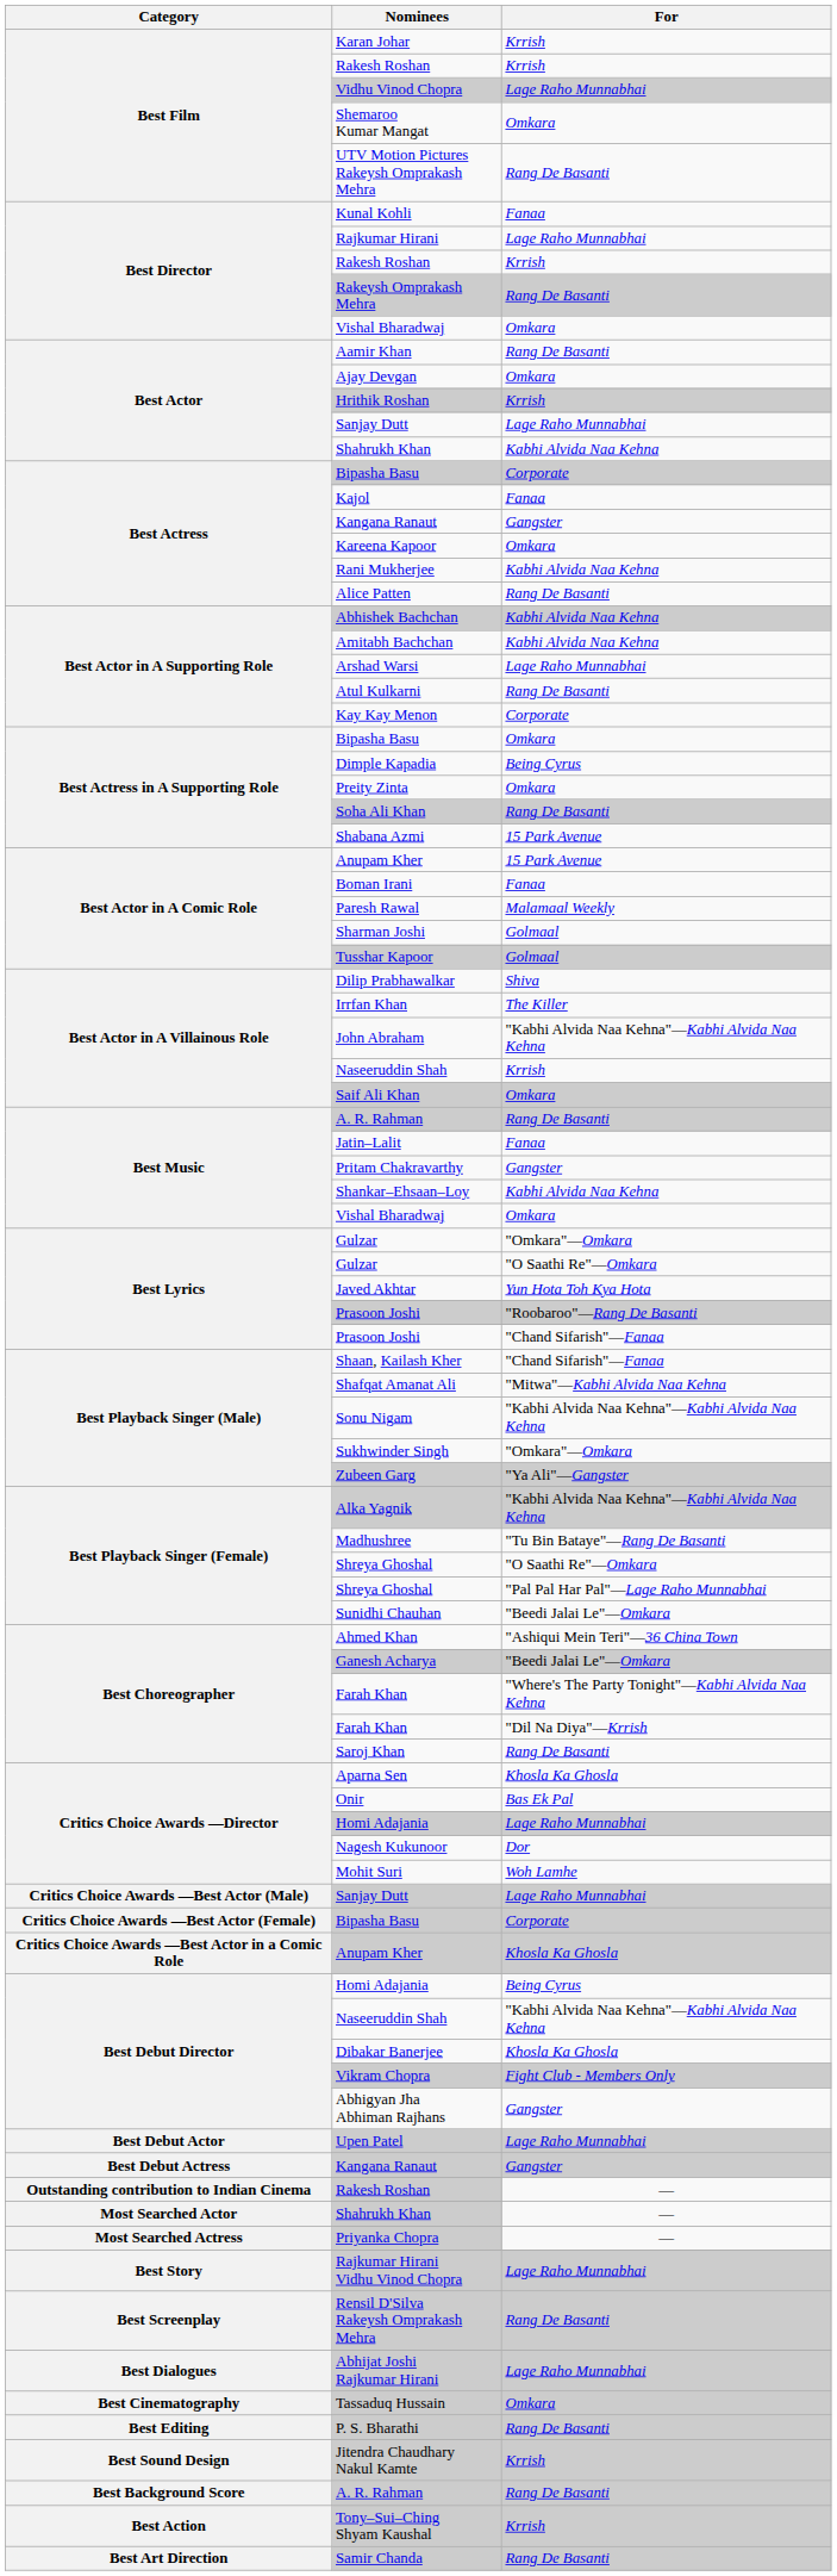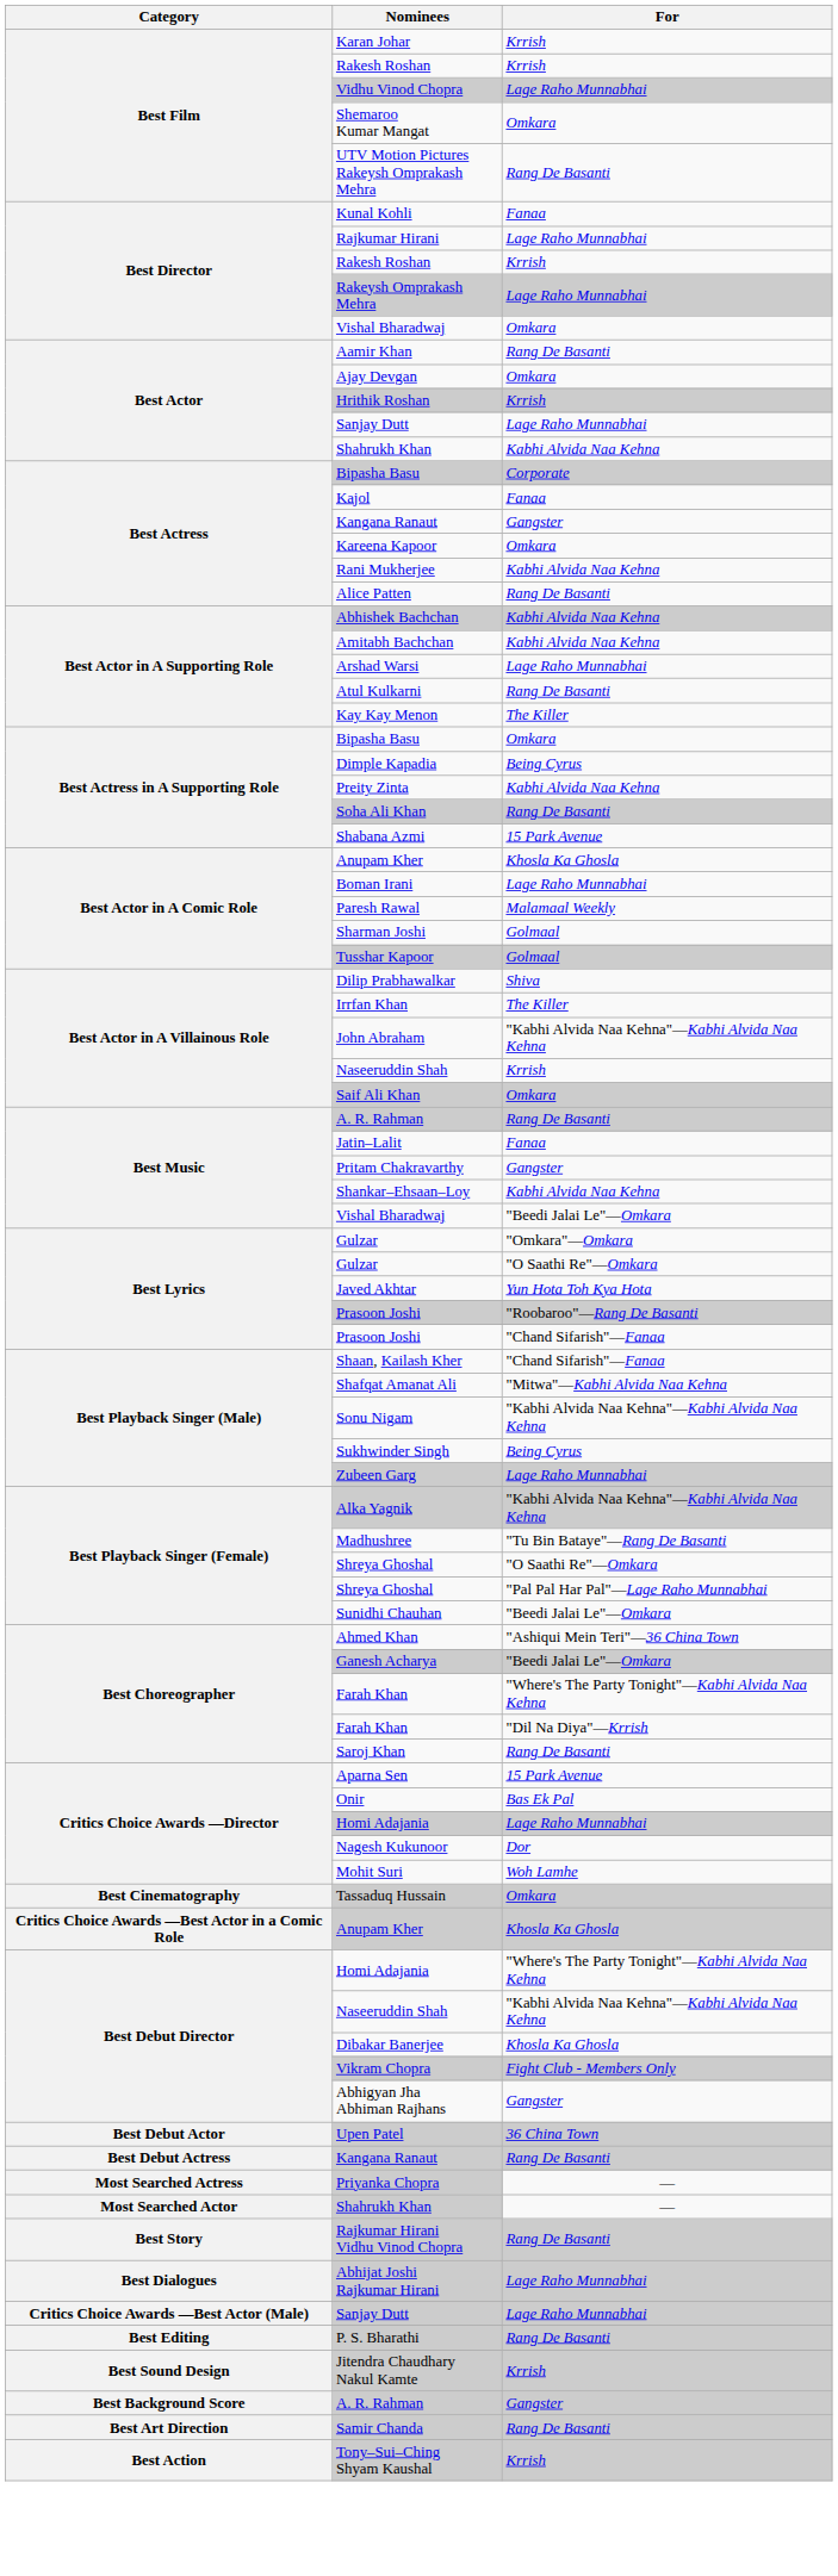 <table class="wikitable plainrowheaders sortable" style="font-size: x-big;">
 <tr>
 <th scope="col">Category</th>
 <th scope="col">Nominees</th>
 <th scope="col">For</th>
 </tr>
 <tr>
 <th scope="row" align="left" rowspan=5>Best Film</th>
 <td><a href='#'>Karan Johar</a></td>
 <td><em><a href='#'>Krrish</a></em></td>
 </tr>
 <tr>
 <td><a href='#'>Rakesh Roshan</a></td>
 <td><em><a href='#'>Krrish</a></em></td>
 </tr>
 <tr>
 <td style="background:#cccccc;"><a href='#'>Vidhu Vinod Chopra</a></td>
 <td style="background:#cccccc;"><em><a href='#'>Lage Raho Munnabhai</a></em></td>
 </tr>
 <tr>
 <td><a href='#'>Shemaroo</a><br> Kumar Mangat</td>
 <td><em><a href='#'>Omkara</a></em></td>
 </tr>
 <tr>
 <td><a href='#'>UTV Motion Pictures</a><br> <a href='#'>Rakeysh Omprakash Mehra</a></td>
 <td><em><a href='#'>Rang De Basanti</a></em></td>
 </tr>
 <tr>
 <th scope="row" align="left" rowspan=5>Best Director</th>
 <td><a href='#'>Kunal Kohli</a></td>
 <td><em><a href='#'>Fanaa</a></em></td>
 </tr>
 <tr>
 <td><a href='#'>Rajkumar Hirani</a></td>
 <td><em><a href='#'>Lage Raho Munnabhai</a></em></td>
 </tr>
 <tr>
 <td><a href='#'>Rakesh Roshan</a></td>
 <td><em><a href='#'>Krrish</a></em></td>
 </tr>
 <tr>
 <td style="background:#cccccc;"><a href='#'>Rakeysh Omprakash Mehra</a></td>
-<td style="background:#cccccc;"><em><a href='#'>Rang De Basanti</a></em></td>
+<td style="background:#cccccc;"><em><a href='#'>Lage Raho Munnabhai</a></em></td>
 </tr>
 <tr>
 <td><a href='#'>Vishal Bharadwaj</a></td>
 <td><em><a href='#'>Omkara</a></em></td>
 </tr>
 <tr>
 <th scope="row" align="left" rowspan=5>Best Actor</th>
 <td><a href='#'>Aamir Khan</a></td>
 <td><em><a href='#'>Rang De Basanti</a></em></td>
 </tr>
 <tr>
 <td><a href='#'>Ajay Devgan</a></td>
 <td><em><a href='#'>Omkara</a></em></td>
 </tr>
 <tr>
 <td style="background:#cccccc;"><a href='#'>Hrithik Roshan</a></td>
 <td style="background:#cccccc;"><em><a href='#'>Krrish</a></em></td>
 </tr>
 <tr>
 <td><a href='#'>Sanjay Dutt</a></td>
 <td><em><a href='#'>Lage Raho Munnabhai</a></em></td>
 </tr>
 <tr>
 <td><a href='#'>Shahrukh Khan</a></td>
 <td><em><a href='#'>Kabhi Alvida Naa Kehna</a></em></td>
 </tr>
 <tr>
 <th scope="row" align="left" rowspan=6>Best Actress</th>
 <td style="background:#cccccc;"><a href='#'>Bipasha Basu</a></td>
 <td style="background:#cccccc;"><em><a href='#'>Corporate</a></em></td>
 </tr>
 <tr>
 <td><a href='#'>Kajol</a></td>
 <td><em><a href='#'>Fanaa</a></em></td>
 </tr>
 <tr>
 <td><a href='#'>Kangana Ranaut</a></td>
 <td><em><a href='#'>Gangster</a></em></td>
 </tr>
 <tr>
 <td><a href='#'>Kareena Kapoor</a></td>
 <td><em><a href='#'>Omkara</a></em></td>
 </tr>
 <tr>
 <td><a href='#'>Rani Mukherjee</a></td>
 <td><em><a href='#'>Kabhi Alvida Naa Kehna</a></em></td>
 </tr>
 <tr>
 <td><a href='#'>Alice Patten</a></td>
 <td><em><a href='#'>Rang De Basanti</a></em></td>
 </tr>
 <tr>
 <th scope="row" align="left" rowspan=5>Best Actor in A Supporting Role</th>
 <td style="background:#cccccc;"><a href='#'>Abhishek Bachchan</a></td>
 <td style="background:#cccccc;"><em><a href='#'>Kabhi Alvida Naa Kehna</a></em></td>
 </tr>
 <tr>
 <td><a href='#'>Amitabh Bachchan</a></td>
 <td><em><a href='#'>Kabhi Alvida Naa Kehna</a></em></td>
 </tr>
 <tr>
 <td><a href='#'>Arshad Warsi</a></td>
 <td><em><a href='#'>Lage Raho Munnabhai</a></em></td>
 </tr>
 <tr>
 <td><a href='#'>Atul Kulkarni</a></td>
 <td><em><a href='#'>Rang De Basanti</a></em></td>
 </tr>
 <tr>
 <td><a href='#'>Kay Kay Menon</a></td>
-<td><em><a href='#'>Corporate</a></em></td>
+<td><em><a href='#'>The Killer</a></em></td>
 </tr>
 <tr>
 <th scope="row" align="left" rowspan=5>Best Actress in A Supporting Role</th>
 <td><a href='#'>Bipasha Basu</a></td>
 <td><em><a href='#'>Omkara</a></em></td>
 </tr>
 <tr>
 <td><a href='#'>Dimple Kapadia</a></td>
 <td><em><a href='#'>Being Cyrus</a></em></td>
 </tr>
 <tr>
 <td><a href='#'>Preity Zinta</a></td>
-<td><em><a href='#'>Omkara</a></em></td>
+<td><em><a href='#'>Kabhi Alvida Naa Kehna</a></em></td>
 </tr>
 <tr>
 <td style="background:#cccccc;"><a href='#'>Soha Ali Khan</a></td>
 <td style="background:#cccccc;"><em><a href='#'>Rang De Basanti</a></em></td>
 </tr>
 <tr>
 <td><a href='#'>Shabana Azmi</a></td>
 <td><em><a href='#'>15 Park Avenue</a></em></td>
 </tr>
 <tr>
 <th scope="row" align="left" rowspan=5>Best Actor in A Comic Role</th>
 <td><a href='#'>Anupam Kher</a></td>
-<td><em><a href='#'>15 Park Avenue </a></em></td>
+<td><em><a href='#'>Khosla Ka Ghosla</a></em></td>
 </tr>
 <tr>
 <td><a href='#'>Boman Irani</a></td>
-<td><em><a href='#'>Fanaa</a></em></td>
+<td><em><a href='#'>Lage Raho Munnabhai</a></em></td>
 </tr>
 <tr>
 <td><a href='#'>Paresh Rawal</a></td>
 <td><em><a href='#'>Malamaal Weekly</a></em></td>
 </tr>
 <tr>
 <td><a href='#'>Sharman Joshi</a></td>
 <td><em><a href='#'>Golmaal</a></em></td>
 </tr>
 <tr>
 <td style="background:#cccccc;"><a href='#'>Tusshar Kapoor</a></td>
 <td style="background:#cccccc;"><em><a href='#'>Golmaal</a></em></td>
 </tr>
 <tr>
 <th scope="row" align="left" rowspan=5>Best Actor in A Villainous Role</th>
 <td><a href='#'>Dilip Prabhawalkar</a></td>
 <td><em><a href='#'>Shiva</a></em></td>
 </tr>
 <tr>
 <td><a href='#'>Irrfan Khan</a></td>
 <td><em><a href='#'>The Killer</a></em></td>
 </tr>
 <tr>
 <td><a href='#'>John Abraham</a></td>
 <td>"Kabhi Alvida Naa Kehna"—<em><a href='#'>Kabhi Alvida Naa Kehna</a></em></td>
 </tr>
 <tr>
 <td><a href='#'>Naseeruddin Shah</a></td>
 <td><em><a href='#'>Krrish</a></em></td>
 </tr>
 <tr>
 <td style="background:#cccccc;"><a href='#'>Saif Ali Khan</a></td>
 <td style="background:#cccccc;"><em><a href='#'>Omkara</a></em></td>
 </tr>
 <tr>
 <th scope="row" align="left" rowspan=5>Best Music</th>
 <td style="background:#cccccc;"><a href='#'>A. R. Rahman</a></td>
 <td style="background:#cccccc;"><em><a href='#'>Rang De Basanti</a></em></td>
 </tr>
 <tr>
 <td><a href='#'>Jatin–Lalit</a></td>
 <td><em><a href='#'>Fanaa</a></em></td>
 </tr>
 <tr>
 <td><a href='#'>Pritam Chakravarthy</a></td>
 <td><em><a href='#'>Gangster</a></em></td>
 </tr>
 <tr>
 <td><a href='#'>Shankar–Ehsaan–Loy</a></td>
 <td><em><a href='#'>Kabhi Alvida Naa Kehna</a></em></td>
 </tr>
 <tr>
 <td><a href='#'>Vishal Bharadwaj</a></td>
-<td><em><a href='#'>Omkara</a></em></td>
+<td>"Beedi Jalai Le"—<em><a href='#'>Omkara</a></em></td>
 </tr>
 <tr>
 <th scope="row" align="left" rowspan=5>Best Lyrics</th>
 <td><a href='#'>Gulzar</a></td>
 <td>"Omkara"—<em><a href='#'>Omkara</a></em></td>
 </tr>
 <tr>
 <td><a href='#'>Gulzar</a></td>
 <td>"O Saathi Re"—<em><a href='#'>Omkara</a></em></td>
 </tr>
 <tr>
 <td><a href='#'>Javed Akhtar</a></td>
 <td><em><a href='#'>Yun Hota Toh Kya Hota</a></em></td>
 </tr>
 <tr>
 <td style="background:#cccccc;"><a href='#'>Prasoon Joshi</a></td>
 <td style="background:#cccccc;">"Roobaroo"—<em><a href='#'>Rang De Basanti</a></em></td>
 </tr>
 <tr>
 <td><a href='#'>Prasoon Joshi</a></td>
 <td>"Chand Sifarish"—<em><a href='#'>Fanaa</a></em></td>
 </tr>
 <tr>
 <th scope="row" align="left" rowspan=5>Best Playback Singer (Male)</th>
 <td><a href='#'>Shaan</a>, <a href='#'>Kailash Kher</a></td>
 <td>"Chand Sifarish"—<em><a href='#'>Fanaa</a></em></td>
 </tr>
 <tr>
 <td><a href='#'>Shafqat Amanat Ali</a></td>
 <td>"Mitwa"—<em><a href='#'>Kabhi Alvida Naa Kehna</a></em></td>
 </tr>
 <tr>
 <td><a href='#'>Sonu Nigam</a></td>
 <td>"Kabhi Alvida Naa Kehna"—<em><a href='#'>Kabhi Alvida Naa Kehna</a></em></td>
 </tr>
 <tr>
 <td><a href='#'>Sukhwinder Singh</a></td>
-<td>"Omkara"—<em><a href='#'>Omkara</a></em></td>
+<td><em><a href='#'>Being Cyrus</a></em></td>
 </tr>
 <tr>
 <td style="background:#cccccc;"><a href='#'>Zubeen Garg</a></td>
-<td style="background:#cccccc;">"Ya Ali"—<em><a href='#'>Gangster</a></em></td>
+<td style="background:#cccccc;"><em><a href='#'>Lage Raho Munnabhai</a></em></td>
 </tr>
 <tr>
 <th scope="row" align="left" rowspan=5>Best Playback Singer (Female)</th>
 <td style="background:#cccccc;"><a href='#'>Alka Yagnik</a></td>
 <td style="background:#cccccc;">"Kabhi Alvida Naa Kehna"—<em><a href='#'>Kabhi Alvida Naa Kehna</a></em></td>
 </tr>
 <tr>
 <td><a href='#'>Madhushree</a></td>
 <td>"Tu Bin Bataye"—<em><a href='#'>Rang De Basanti</a></em></td>
 </tr>
 <tr>
 <td><a href='#'>Shreya Ghoshal</a></td>
 <td>"O Saathi Re"—<em><a href='#'>Omkara</a></em></td>
 </tr>
 <tr>
 <td><a href='#'>Shreya Ghoshal</a></td>
 <td>"Pal Pal Har Pal"—<em><a href='#'>Lage Raho Munnabhai</a></em></td>
 </tr>
 <tr>
 <td><a href='#'>Sunidhi Chauhan</a></td>
 <td>"Beedi Jalai Le"—<em><a href='#'>Omkara</a></em></td>
 </tr>
 <tr>
 <th scope="row" align="left" rowspan=5>Best Choreographer</th>
 <td><a href='#'>Ahmed Khan</a></td>
 <td>"Ashiqui Mein Teri"—<em><a href='#'>36 China Town</a></em></td>
 </tr>
 <tr>
 <td style="background:#cccccc;"><a href='#'>Ganesh Acharya</a></td>
 <td style="background:#cccccc;">"Beedi Jalai Le"—<em><a href='#'>Omkara</a></em></td>
 </tr>
 <tr>
 <td><a href='#'>Farah Khan</a></td>
 <td>"Where's The Party Tonight"—<em><a href='#'>Kabhi Alvida Naa Kehna</a></em></td>
 </tr>
 <tr>
 <td><a href='#'>Farah Khan</a></td>
 <td>"Dil Na Diya"—<em><a href='#'>Krrish</a></em></td>
 </tr>
 <tr>
 <td><a href='#'>Saroj Khan</a></td>
 <td><em><a href='#'>Rang De Basanti</a></em></td>
 </tr>
 <tr>
 <th scope="row" align="left" rowspan=5>Critics Choice Awards —Director</th>
 <td><a href='#'>Aparna Sen</a></td>
-<td><em><a href='#'>Khosla Ka Ghosla</a></em></td>
+<td><em><a href='#'>15 Park Avenue </a></em></td>
 </tr>
 <tr>
 <td><a href='#'>Onir</a></td>
 <td><em><a href='#'>Bas Ek Pal</a></em></td>
 </tr>
 <tr>
 <td style="background:#cccccc;"><a href='#'>Homi Adajania</a></td>
 <td style="background:#cccccc;"><em><a href='#'>Lage Raho Munnabhai</a></em></td>
 </tr>
 <tr>
 <td><a href='#'>Nagesh Kukunoor</a></td>
 <td><em><a href='#'>Dor</a></em></td>
 </tr>
 <tr>
 <td><a href='#'>Mohit Suri</a></td>
 <td><em><a href='#'>Woh Lamhe</a></em></td>
 </tr>
 <tr>
-<th scope="row" align="left">Critics Choice Awards —Best Actor (Male)</th>
-<td style="background:#cccccc;"><a href='#'>Sanjay Dutt</a></td>
-<td style="background:#cccccc;"><em><a href='#'>Lage Raho Munnabhai</a></em></td>
-</tr>
-<tr>
-<th scope="row" align="left">Critics Choice Awards —Best Actor (Female)</th>
-<td style="background:#cccccc;"><a href='#'>Bipasha Basu</a></td>
-<td style="background:#cccccc;"><em><a href='#'>Corporate</a></em></td>
+<th scope="row" align="left">Best Cinematography</th>
+<td style="background:#cccccc;">Tassaduq Hussain</td>
+<td style="background:#cccccc;"><em><a href='#'>Omkara</a></em></td>
 </tr>
 <tr>
 <th scope="row" align="left">Critics Choice Awards —Best Actor in a Comic Role</th>
 <td style="background:#cccccc;"><a href='#'>Anupam Kher</a></td>
 <td style="background:#cccccc;"><em><a href='#'>Khosla Ka Ghosla</a></em></td>
 </tr>
 <tr>
 <th scope="row" align="left" rowspan=5>Best Debut Director</th>
 <td><a href='#'>Homi Adajania</a></td>
-<td><em><a href='#'>Being Cyrus</a></em></td>
+<td>"Where's The Party Tonight"—<em><a href='#'>Kabhi Alvida Naa Kehna</a></em></td>
 </tr>
 <tr>
 <td><a href='#'>Naseeruddin Shah</a></td>
 <td>"Kabhi Alvida Naa Kehna"—<em><a href='#'>Kabhi Alvida Naa Kehna</a></em></td>
 </tr>
 <tr>
 <td><a href='#'>Dibakar Banerjee</a></td>
 <td><em><a href='#'>Khosla Ka Ghosla</a></em></td>
 </tr>
 <tr>
 <td style="background:#cccccc;"><a href='#'>Vikram Chopra</a></td>
 <td style="background:#cccccc;"><em><a href='#'>Fight Club - Members Only</a></em></td>
 </tr>
 <tr>
 <td>Abhigyan Jha <br> Abhiman Rajhans</td>
 <td><em><a href='#'>Gangster</a></em></td>
 </tr>
 <tr>
 <th scope="row" align="left">Best Debut Actor</th>
 <td style="background:#cccccc;"><a href='#'>Upen Patel</a></td>
-<td style="background:#cccccc;"><em><a href='#'>Lage Raho Munnabhai</a></em></td>
+<td style="background:#cccccc;"><em><a href='#'>36 China Town</a></em></td>
 </tr>
 <tr>
 <th scope="row" align="left">Best Debut Actress</th>
 <td style="background:#cccccc;"><a href='#'>Kangana Ranaut</a></td>
-<td style="background:#cccccc;"><em><a href='#'>Gangster</a></em></td>
+<td style="background:#cccccc;"><em><a href='#'>Rang De Basanti</a></em></td>
 </tr>
 <tr>
-<th scope="row" align="left">Outstanding contribution to Indian Cinema</th>
-<td style="background:#cccccc;"><a href='#'>Rakesh Roshan</a></td>
+<th scope="row" align="left">Most Searched Actress</th>
+<td style="background:#cccccc;"><a href='#'>Priyanka Chopra</a></td>
 <td style="text-align:center;">—</td>
 </tr>
 <tr>
 <th scope="row" align="left">Most Searched Actor</th>
 <td style="background:#cccccc;"><a href='#'>Shahrukh Khan</a></td>
 <td style="text-align:center;">—</td>
 </tr>
 <tr>
-<th scope="row" align="left">Most Searched Actress</th>
-<td style="background:#cccccc;"><a href='#'>Priyanka Chopra</a></td>
-<td style="text-align:center;">—</td>
-</tr>
-<tr>
 <th scope="row" align="left">Best Story</th>
 <td style="background:#cccccc;"><a href='#'>Rajkumar Hirani</a><br> <a href='#'>Vidhu Vinod Chopra</a></td>
-<td style="background:#cccccc;"><em><a href='#'>Lage Raho Munnabhai</a></em></td>
-</tr>
-<tr>
-<th scope="row" align="left">Best Screenplay</th>
-<td style="background:#cccccc;"><a href='#'>Rensil D'Silva</a> <br> <a href='#'>Rakeysh Omprakash Mehra</a></td>
 <td style="background:#cccccc;"><em><a href='#'>Rang De Basanti</a></em></td>
 </tr>
 <tr>
 <th scope="row" align="left">Best Dialogues</th>
 <td style="background:#cccccc;"><a href='#'>Abhijat Joshi</a><br> <a href='#'>Rajkumar Hirani</a></td>
 <td style="background:#cccccc;"><em><a href='#'>Lage Raho Munnabhai</a></em></td>
 </tr>
 <tr>
-<th scope="row" align="left">Best Cinematography</th>
-<td style="background:#cccccc;">Tassaduq Hussain</td>
-<td style="background:#cccccc;"><em><a href='#'>Omkara</a></em></td>
+<th scope="row" align="left">Critics Choice Awards —Best Actor (Male)</th>
+<td style="background:#cccccc;"><a href='#'>Sanjay Dutt</a></td>
+<td style="background:#cccccc;"><em><a href='#'>Lage Raho Munnabhai</a></em></td>
 </tr>
 <tr>
 <th scope="row" align="left">Best Editing</th>
 <td style="background:#cccccc;">P. S. Bharathi</td>
 <td style="background:#cccccc;"><em><a href='#'>Rang De Basanti</a></em></td>
 </tr>
 <tr>
 <th scope="row" align="left">Best Sound Design</th>
 <td style="background:#cccccc;">Jitendra Chaudhary<br> Nakul Kamte</td>
 <td style="background:#cccccc;"><em><a href='#'>Krrish</a></em></td>
 </tr>
 <tr>
 <th scope="row" align="left">Best Background Score</th>
 <td style="background:#cccccc;"><a href='#'>A. R. Rahman</a></td>
+<td style="background:#cccccc;"><em><a href='#'>Gangster</a></em></td>
+</tr>
+<tr>
+<th scope="row" align="left">Best Art Direction</th>
+<td style="background:#cccccc;"><a href='#'>Samir Chanda</a></td>
 <td style="background:#cccccc;"><em><a href='#'>Rang De Basanti</a></em></td>
 </tr>
 <tr>
 <th scope="row" align="left">Best Action</th>
 <td style="background:#cccccc;"><a href='#'>Tony–Sui–Ching</a><br> Shyam Kaushal</td>
 <td style="background:#cccccc;"><em><a href='#'>Krrish</a></em></td>
 </tr>
-<tr>
-<th scope="row" align="left">Best Art Direction</th>
-<td style="background:#cccccc;"><a href='#'>Samir Chanda</a></td>
-<td style="background:#cccccc;"><em><a href='#'>Rang De Basanti</a></em></td>
-</tr>
 </table>
